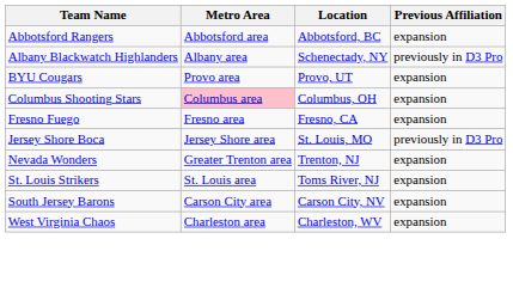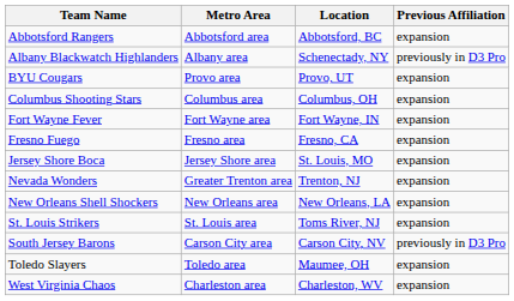 <table class="wikitable">
 <tr>
 <th>Team Name</th>
 <th>Metro Area</th>
 <th>Location</th>
 <th>Previous Affiliation</th>
 </tr>
 <tr>
 <td> <a href='#'>Abbotsford Rangers</a></td>
 <td><a href='#'>Abbotsford area</a></td>
 <td><a href='#'>Abbotsford, BC</a></td>
 <td>expansion</td>
 </tr>
 <tr>
 <td> <a href='#'>Albany Blackwatch Highlanders</a></td>
 <td><a href='#'>Albany area</a></td>
 <td><a href='#'>Schenectady, NY</a></td>
 <td>previously in <a href='#'>D3 Pro</a></td>
 </tr>
 <tr>
 <td> <a href='#'>BYU Cougars</a></td>
 <td><a href='#'>Provo area</a></td>
 <td><a href='#'>Provo, UT</a></td>
 <td>expansion</td>
 </tr>
 <tr>
 <td> <a href='#'>Columbus Shooting Stars</a></td>
-<td style="background: pink;"><a href='#'>Columbus area</a></td>
+<td><a href='#'>Columbus area</a></td>
 <td><a href='#'>Columbus, OH</a></td>
+<td>expansion</td>
+</tr>
+<tr>
+<td> <a href='#'>Fort Wayne Fever</a></td>
+<td><a href='#'>Fort Wayne area</a></td>
+<td><a href='#'>Fort Wayne, IN</a></td>
 <td>expansion</td>
 </tr>
 <tr>
 <td> <a href='#'>Fresno Fuego</a></td>
 <td><a href='#'>Fresno area</a></td>
 <td><a href='#'>Fresno, CA</a></td>
 <td>expansion</td>
 </tr>
 <tr>
 <td> <a href='#'>Jersey Shore Boca</a></td>
 <td><a href='#'>Jersey Shore area</a></td>
 <td><a href='#'>St. Louis, MO</a></td>
-<td>previously in <a href='#'>D3 Pro</a></td>
+<td>expansion</td>
 </tr>
 <tr>
 <td> <a href='#'>Nevada Wonders</a></td>
 <td><a href='#'>Greater Trenton area</a></td>
 <td><a href='#'>Trenton, NJ</a></td>
+<td>expansion</td>
+</tr>
+<tr>
+<td> <a href='#'>New Orleans Shell Shockers</a></td>
+<td><a href='#'>New Orleans area</a></td>
+<td><a href='#'>New Orleans, LA</a></td>
 <td>expansion</td>
 </tr>
 <tr>
 <td> <a href='#'>St. Louis Strikers</a></td>
 <td><a href='#'>St. Louis area</a></td>
 <td><a href='#'>Toms River, NJ</a></td>
 <td>expansion</td>
 </tr>
 <tr>
 <td> <a href='#'>South Jersey Barons</a></td>
 <td><a href='#'>Carson City area</a></td>
 <td><a href='#'>Carson City, NV</a></td>
+<td>previously in <a href='#'>D3 Pro</a></td>
+</tr>
+<tr>
+<td> Toledo Slayers</td>
+<td><a href='#'>Toledo area</a></td>
+<td><a href='#'>Maumee, OH</a></td>
 <td>expansion</td>
 </tr>
 <tr>
 <td> <a href='#'>West Virginia Chaos</a></td>
 <td><a href='#'>Charleston area</a></td>
 <td><a href='#'>Charleston, WV</a></td>
 <td>expansion</td>
 </tr>
 </table>
